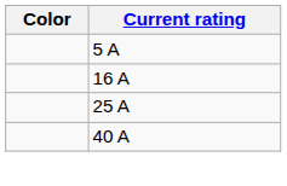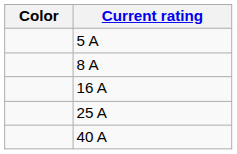 <table class="wikitable" style="margin: 1em 0 1em 1em; width: 15em;">
 <tr>
 <th>Color</th>
 <th><a href='#'>Current rating</a></th>
 </tr>
 <tr>
 <td></td>
 <td>5 A</td>
+</tr>
+<tr>
+<td></td>
+<td>8 A</td>
 </tr>
 <tr>
 <td></td>
 <td>16 A</td>
 </tr>
 <tr>
 <td></td>
 <td>25 A</td>
 </tr>
 <tr>
 <td></td>
 <td>40 A</td>
 </tr>
 </table>
